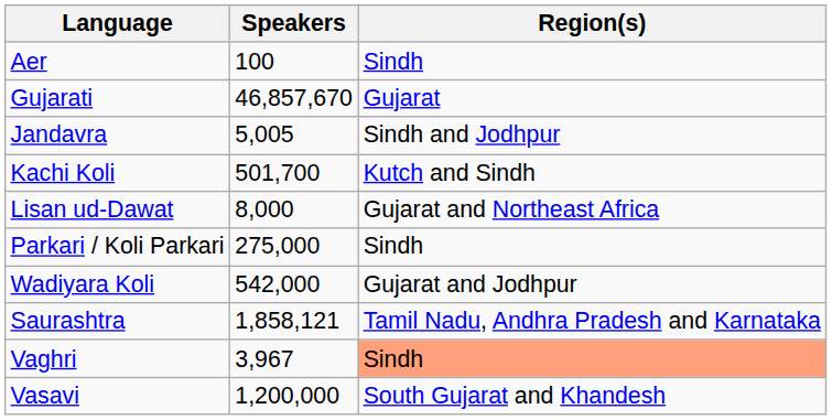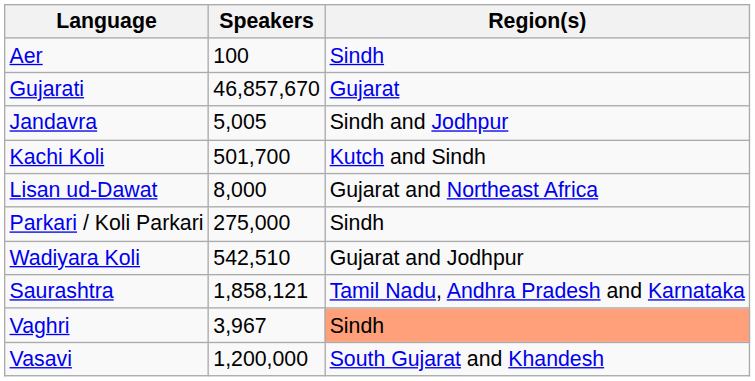 <table class = "wikitable sortable">
 <tr>
 <th>Language</th>
 <th>Speakers</th>
 <th>Region(s)</th>
 </tr>
 <tr>
 <td><a href='#'>Aer</a></td>
 <td>100</td>
 <td><a href='#'>Sindh</a></td>
 </tr>
 <tr>
 <td><a href='#'>Gujarati</a></td>
 <td>46,857,670</td>
 <td><a href='#'>Gujarat</a></td>
 </tr>
 <tr>
 <td><a href='#'>Jandavra</a></td>
 <td>5,005</td>
 <td>Sindh and <a href='#'>Jodhpur</a></td>
 </tr>
 <tr>
 <td><a href='#'>Kachi Koli</a></td>
 <td>501,700</td>
 <td><a href='#'>Kutch</a> and Sindh</td>
 </tr>
 <tr>
 <td><a href='#'>Lisan ud-Dawat</a></td>
 <td>8,000</td>
 <td>Gujarat and <a href='#'>Northeast Africa</a></td>
 </tr>
 <tr>
 <td><a href='#'>Parkari</a> / Koli Parkari</td>
 <td>275,000</td>
 <td>Sindh</td>
 </tr>
 <tr>
 <td><a href='#'>Wadiyara Koli</a></td>
-<td>542,000</td>
+<td>542,510</td>
 <td>Gujarat and Jodhpur</td>
 </tr>
 <tr>
 <td><a href='#'>Saurashtra</a></td>
 <td>1,858,121</td>
 <td><a href='#'>Tamil Nadu</a>, <a href='#'>Andhra Pradesh</a> and <a href='#'>Karnataka</a></td>
 </tr>
 <tr>
 <td><a href='#'>Vaghri</a></td>
 <td>3,967</td>
 <td style="background: lightsalmon;">Sindh</td>
 </tr>
 <tr>
 <td><a href='#'>Vasavi</a></td>
 <td>1,200,000</td>
 <td><a href='#'>South Gujarat</a> and <a href='#'>Khandesh</a></td>
 </tr>
 </table>
